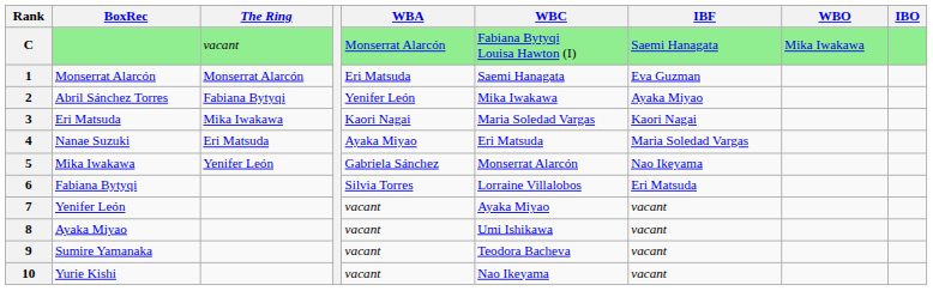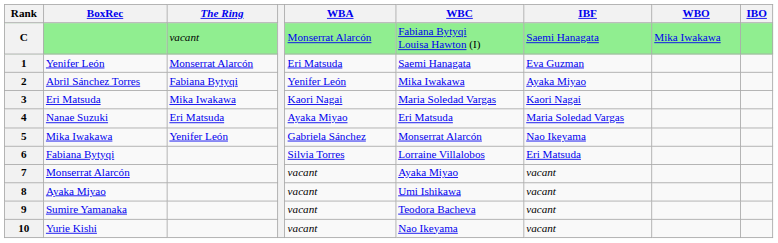 <table class="wikitable" style="text-align:left; font-size:80%; width:100%;">
 <tr>
 <th>Rank</th>
 <th><a href='#'>BoxRec</a></th>
 <th><em><a href='#'>The Ring</a></em></th>
 <th rowspan="12" style="width:1%;"></th>
 <th><a href='#'>WBA</a></th>
 <th><a href='#'>WBC</a></th>
 <th><a href='#'>IBF</a></th>
 <th><a href='#'>WBO</a></th>
 <th><a href='#'>IBO</a></th>
 </tr>
 <tr style="background:lightgreen;">
 <th scope="row">C</th>
 <td></td>
 <td><em>vacant</em></td>
 <td> <a href='#'>Monserrat Alarcón</a></td>
 <td> <a href='#'>Fabiana Bytyqi</a><br> <a href='#'>Louisa Hawton</a> (I)</td>
 <td> <a href='#'>Saemi Hanagata</a></td>
 <td> <a href='#'>Mika Iwakawa</a></td>
 <td></td>
 </tr>
 <tr>
 <th scope="row">1</th>
-<td> <a href='#'>Monserrat Alarcón</a></td>
+<td> <a href='#'>Yenifer León</a></td>
 <td> <a href='#'>Monserrat Alarcón</a></td>
 <td> <a href='#'>Eri Matsuda</a></td>
 <td> <a href='#'>Saemi Hanagata</a></td>
 <td> <a href='#'>Eva Guzman</a></td>
 <td></td>
 <td></td>
 </tr>
 <tr>
 <th scope="row">2</th>
 <td> <a href='#'>Abril Sánchez Torres</a></td>
 <td> <a href='#'>Fabiana Bytyqi</a></td>
 <td> <a href='#'>Yenifer León</a></td>
 <td> <a href='#'>Mika Iwakawa</a></td>
 <td> <a href='#'>Ayaka Miyao</a></td>
 <td></td>
 <td></td>
 </tr>
 <tr>
 <th scope="row">3</th>
 <td> <a href='#'>Eri Matsuda</a></td>
 <td> <a href='#'>Mika Iwakawa</a></td>
 <td> <a href='#'>Kaori Nagai</a></td>
 <td> <a href='#'>Maria Soledad Vargas</a></td>
 <td> <a href='#'>Kaori Nagai</a></td>
 <td></td>
 <td></td>
 </tr>
 <tr>
 <th scope="row">4</th>
 <td> <a href='#'>Nanae Suzuki</a></td>
 <td> <a href='#'>Eri Matsuda</a></td>
 <td> <a href='#'>Ayaka Miyao</a></td>
 <td> <a href='#'>Eri Matsuda</a></td>
 <td> <a href='#'>Maria Soledad Vargas</a></td>
 <td></td>
 <td></td>
 </tr>
 <tr>
 <th scope="row">5</th>
 <td> <a href='#'>Mika Iwakawa</a></td>
 <td> <a href='#'>Yenifer León</a></td>
 <td> <a href='#'>Gabriela Sánchez</a></td>
 <td> <a href='#'>Monserrat Alarcón</a></td>
 <td> <a href='#'>Nao Ikeyama</a></td>
 <td></td>
 <td></td>
 </tr>
 <tr>
 <th scope="row">6</th>
 <td> <a href='#'>Fabiana Bytyqi</a></td>
 <td></td>
 <td> <a href='#'>Silvia Torres</a></td>
 <td> <a href='#'>Lorraine Villalobos</a></td>
 <td> <a href='#'>Eri Matsuda</a></td>
 <td></td>
 <td></td>
 </tr>
 <tr>
 <th scope="row">7</th>
-<td> <a href='#'>Yenifer León</a></td>
+<td> <a href='#'>Monserrat Alarcón</a></td>
 <td></td>
 <td><em>vacant</em></td>
 <td> <a href='#'>Ayaka Miyao</a></td>
 <td><em>vacant</em></td>
 <td></td>
 <td></td>
 </tr>
 <tr>
 <th scope="row">8</th>
 <td> <a href='#'>Ayaka Miyao</a></td>
 <td></td>
 <td><em>vacant</em></td>
 <td> <a href='#'>Umi Ishikawa</a></td>
 <td><em>vacant</em></td>
 <td></td>
 <td></td>
 </tr>
 <tr>
 <th scope="row">9</th>
 <td> <a href='#'>Sumire Yamanaka</a></td>
 <td></td>
 <td><em>vacant</em></td>
 <td> <a href='#'>Teodora Bacheva</a></td>
 <td><em>vacant</em></td>
 <td></td>
 <td></td>
 </tr>
 <tr>
 <th scope="row">10</th>
 <td> <a href='#'>Yurie Kishi</a></td>
 <td></td>
 <td><em>vacant</em></td>
 <td> <a href='#'>Nao Ikeyama</a></td>
 <td><em>vacant</em></td>
 <td></td>
 <td></td>
 </tr>
 </table>
